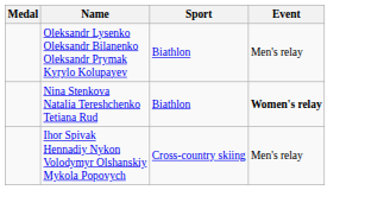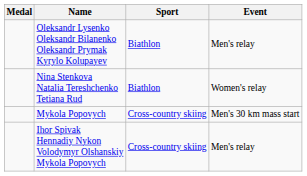 <table class="wikitable sortable" style="font-size:95%">
 <tr>
 <th>Medal</th>
 <th>Name</th>
 <th>Sport</th>
 <th>Event</th>
 </tr>
 <tr>
 <td></td>
 <td><a href='#'>Oleksandr Lysenko</a><br><a href='#'>Oleksandr Bilanenko</a><br><a href='#'>Oleksandr Prymak</a><br><a href='#'>Kyrylo Kolupayev</a></td>
 <td><a href='#'>Biathlon</a></td>
 <td>Men's relay</td>
 </tr>
 <tr>
 <td></td>
 <td><a href='#'>Nina Stenkova</a><br><a href='#'>Natalia Tereshchenko</a><br><a href='#'>Tetiana Rud</a></td>
 <td><a href='#'>Biathlon</a></td>
-<td><strong>Women's relay</strong></td>
+<td>Women's relay</td>
+</tr>
+<tr>
+<td></td>
+<td><a href='#'>Mykola Popovych</a></td>
+<td><a href='#'>Cross-country skiing</a></td>
+<td>Men's 30 km mass start</td>
 </tr>
 <tr>
 <td></td>
 <td><a href='#'>Ihor Spivak</a><br><a href='#'>Hennadiy Nykon</a><br><a href='#'>Volodymyr Olshanskiy</a><br><a href='#'>Mykola Popovych</a></td>
 <td><a href='#'>Cross-country skiing</a></td>
 <td>Men's relay</td>
 </tr>
 </table>
